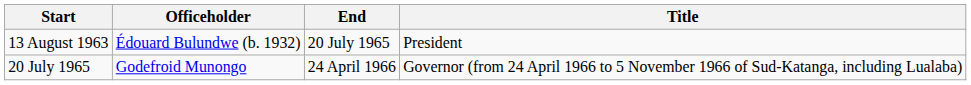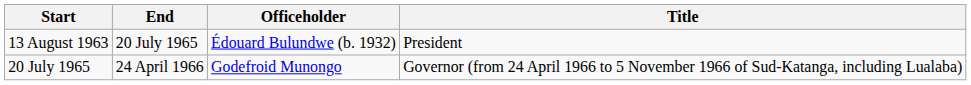 <table class=wikitable sortable>
 <tr>
 <th>Start</th>
+<th>End</th>
 <th>Officeholder</th>
-<th>End</th>
 <th>Title</th>
 </tr>
 <tr>
 <td>13 August 1963</td>
+<td>20 July 1965</td>
 <td><a href='#'>Édouard Bulundwe</a> (b. 1932)</td>
-<td>20 July 1965</td>
 <td>President</td>
 </tr>
 <tr>
 <td>20 July 1965</td>
+<td>24 April 1966</td>
 <td><a href='#'>Godefroid Munongo</a></td>
-<td>24 April 1966</td>
 <td>Governor (from 24 April 1966 to  5 November 1966 of Sud-Katanga, including Lualaba)</td>
 </tr>
 </table>
